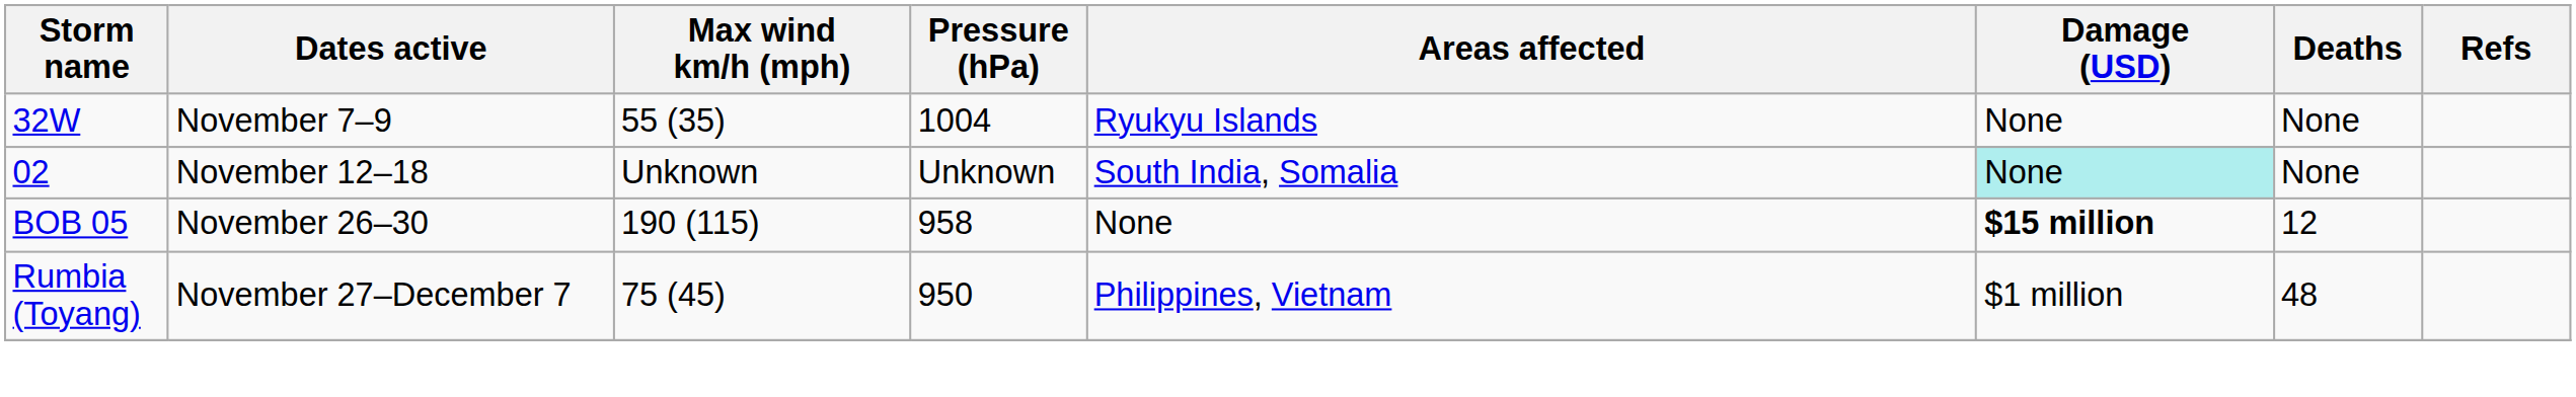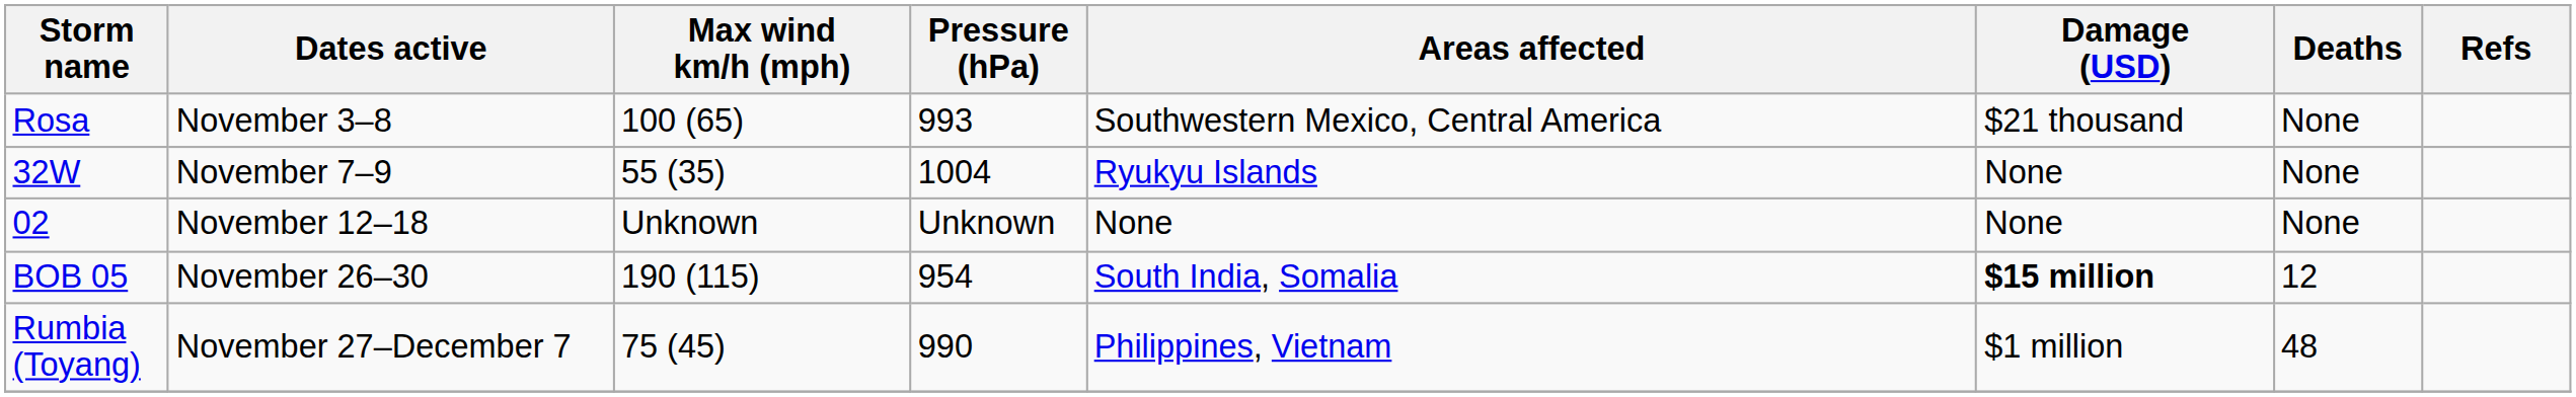 <table class="wikitable sortable">
 <tr>
 <th width="5%">Storm name</th>
 <th width="15%">Dates active</th>
 <th width="10%">Max wind<br>km/h (mph)</th>
 <th width="5%">Pressure<br>(hPa)</th>
 <th width="30%">Areas affected</th>
 <th width="10%">Damage<br>(<a href='#'>USD</a>)</th>
 <th width="5%">Deaths</th>
 <th width="5%">Refs</th>
+</tr>
+<tr>
+<td><a href='#'>Rosa</a></td>
+<td>November 3–8</td>
+<td>100 (65)</td>
+<td>993</td>
+<td>Southwestern Mexico, Central America</td>
+<td>$21 thousand</td>
+<td>None</td>
+<td></td>
 </tr>
 <tr>
 <td><a href='#'>32W</a></td>
 <td>November 7–9</td>
 <td>55 (35)</td>
 <td>1004</td>
 <td><a href='#'>Ryukyu Islands</a></td>
 <td>None</td>
 <td>None</td>
 <td></td>
 </tr>
 <tr>
 <td><a href='#'>02</a></td>
 <td>November 12–18</td>
 <td>Unknown</td>
 <td>Unknown</td>
-<td><a href='#'>South India</a>, <a href='#'>Somalia</a></td>
-<td style="background: paleturquoise;">None</td>
+<td>None</td>
+<td>None</td>
 <td>None</td>
 <td></td>
 </tr>
 <tr>
 <td><a href='#'>BOB 05</a></td>
 <td>November 26–30</td>
 <td>190 (115)</td>
-<td>958</td>
-<td>None</td>
+<td>954</td>
+<td><a href='#'>South India</a>, <a href='#'>Somalia</a></td>
 <td><strong>$15 million</strong></td>
 <td>12</td>
 <td></td>
 </tr>
 <tr>
 <td><a href='#'>Rumbia (Toyang)</a></td>
 <td>November 27–December 7</td>
 <td>75 (45)</td>
-<td>950</td>
+<td>990</td>
 <td><a href='#'>Philippines</a>, <a href='#'>Vietnam</a></td>
 <td>$1 million</td>
 <td>48</td>
 <td></td>
 </tr>
 <tr>
 </tr>
 </table>
